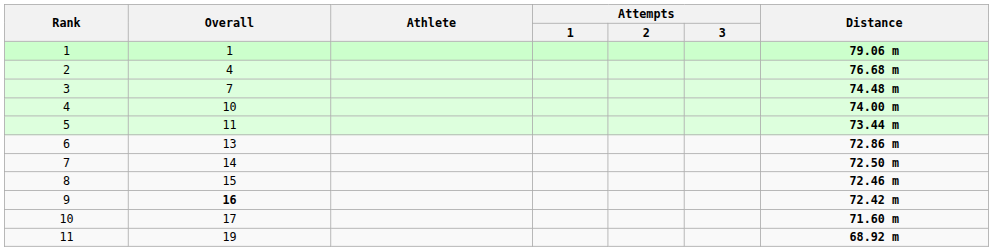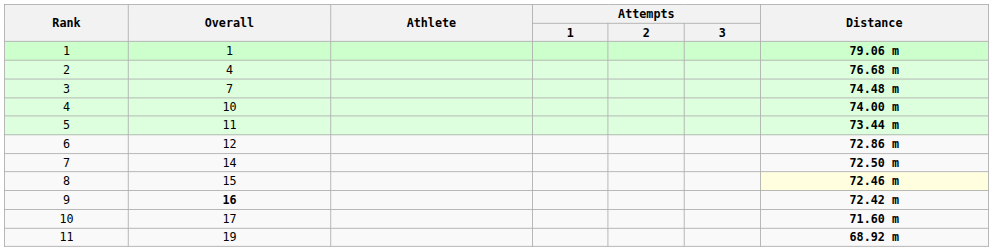 <table class="wikitable" style=" text-align:center; font-size:110%;" width="95%">
 <tr>
 <th rowspan="2">Rank</th>
 <th rowspan="2">Overall</th>
 <th rowspan="2">Athlete</th>
 <th colspan="3">Attempts</th>
 <th rowspan="2">Distance</th>
 </tr>
 <tr>
 <th>1</th>
 <th>2</th>
 <th>3</th>
 </tr>
 <tr style="background:#ccffcc;">
 <td>1</td>
 <td>1</td>
 <td align=left></td>
 <td></td>
 <td></td>
 <td></td>
 <td align="center"><strong>79.06 m</strong></td>
 </tr>
 <tr style="background:#ddffdd;">
 <td>2</td>
 <td>4</td>
 <td align=left></td>
 <td></td>
 <td></td>
 <td></td>
 <td align="center"><strong>76.68 m</strong></td>
 </tr>
 <tr style="background:#ddffdd;">
 <td>3</td>
 <td>7</td>
 <td align=left></td>
 <td></td>
 <td></td>
 <td></td>
 <td align="center"><strong>74.48 m</strong></td>
 </tr>
 <tr style="background:#ddffdd;">
 <td>4</td>
 <td>10</td>
 <td align=left></td>
 <td></td>
 <td></td>
 <td></td>
 <td align="center"><strong>74.00 m</strong></td>
 </tr>
 <tr style="background:#ddffdd;">
 <td>5</td>
 <td>11</td>
 <td align=left></td>
 <td></td>
 <td></td>
 <td></td>
 <td align="center"><strong>73.44 m</strong></td>
 </tr>
 <tr>
 <td>6</td>
-<td>13</td>
+<td>12</td>
 <td align=left></td>
 <td></td>
 <td></td>
 <td></td>
 <td align="center"><strong>72.86 m</strong></td>
 </tr>
 <tr>
 <td>7</td>
 <td>14</td>
 <td align=left></td>
 <td></td>
 <td></td>
 <td></td>
 <td align="center"><strong>72.50 m</strong></td>
 </tr>
 <tr>
 <td>8</td>
 <td>15</td>
 <td align=left></td>
 <td></td>
 <td></td>
 <td></td>
-<td align="center"><strong>72.46 m</strong></td>
+<td align="center" style="background: lightyellow;"><strong>72.46 m</strong></td>
 </tr>
 <tr>
 <td>9</td>
 <td><strong>16</strong></td>
 <td align=left></td>
 <td></td>
 <td></td>
 <td></td>
 <td align="center"><strong>72.42 m</strong></td>
 </tr>
 <tr>
 <td>10</td>
 <td>17</td>
 <td align=left></td>
 <td></td>
 <td></td>
 <td></td>
 <td align="center"><strong>71.60 m</strong></td>
 </tr>
 <tr>
 <td>11</td>
 <td>19</td>
 <td align=left></td>
 <td></td>
 <td></td>
 <td></td>
 <td align="center"><strong>68.92 m</strong></td>
 </tr>
 </table>
